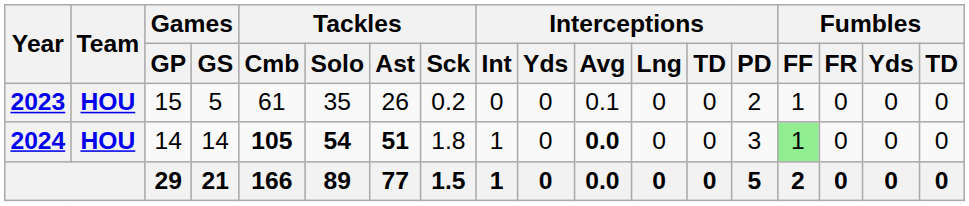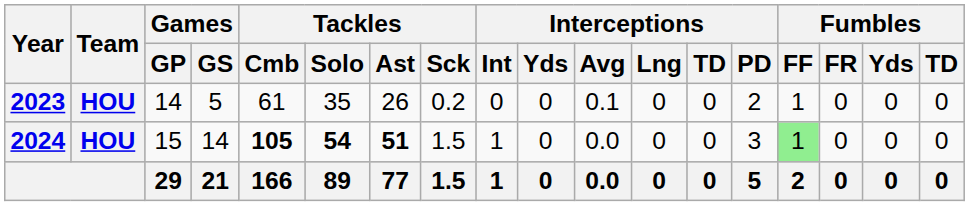 <table class="wikitable" style="text-align:center;">
 <tr>
 <th rowspan="2">Year</th>
 <th rowspan="2">Team</th>
 <th colspan="2">Games</th>
 <th colspan="4">Tackles</th>
 <th colspan="6">Interceptions</th>
 <th colspan="6">Fumbles</th>
 </tr>
 <tr>
 <th>GP</th>
 <th>GS</th>
 <th>Cmb</th>
 <th>Solo</th>
 <th>Ast</th>
 <th>Sck</th>
 <th>Int</th>
 <th>Yds</th>
 <th>Avg</th>
 <th>Lng</th>
 <th>TD</th>
 <th>PD</th>
 <th>FF</th>
 <th>FR</th>
 <th>Yds</th>
 <th>TD</th>
 </tr>
 <tr>
 <th><a href='#'>2023</a></th>
 <th><a href='#'>HOU</a></th>
-<td>15</td>
+<td>14</td>
 <td>5</td>
 <td>61</td>
 <td>35</td>
 <td>26</td>
 <td>0.2</td>
 <td>0</td>
 <td>0</td>
 <td>0.1</td>
 <td>0</td>
 <td>0</td>
 <td>2</td>
 <td>1</td>
 <td>0</td>
 <td>0</td>
 <td>0</td>
 </tr>
 <tr>
 <th><a href='#'>2024</a></th>
 <th><a href='#'>HOU</a></th>
-<td>14</td>
+<td>15</td>
 <td>14</td>
 <td><strong>105</strong></td>
 <td><strong>54</strong></td>
 <td><strong>51</strong></td>
-<td>1.8</td>
+<td>1.5</td>
 <td>1</td>
 <td>0</td>
-<td><strong>0.0</strong></td>
+<td>0.0</td>
 <td>0</td>
 <td>0</td>
 <td>3</td>
 <td style="background: lightgreen;">1</td>
 <td>0</td>
 <td>0</td>
 <td>0</td>
 </tr>
 <tr>
 <th colspan="2"></th>
 <th>29</th>
 <th>21</th>
 <th>166</th>
 <th>89</th>
 <th>77</th>
 <th>1.5</th>
 <th>1</th>
 <th>0</th>
 <th>0.0</th>
 <th>0</th>
 <th>0</th>
 <th>5</th>
 <th>2</th>
 <th>0</th>
 <th>0</th>
 <th>0</th>
 </tr>
 </table>
